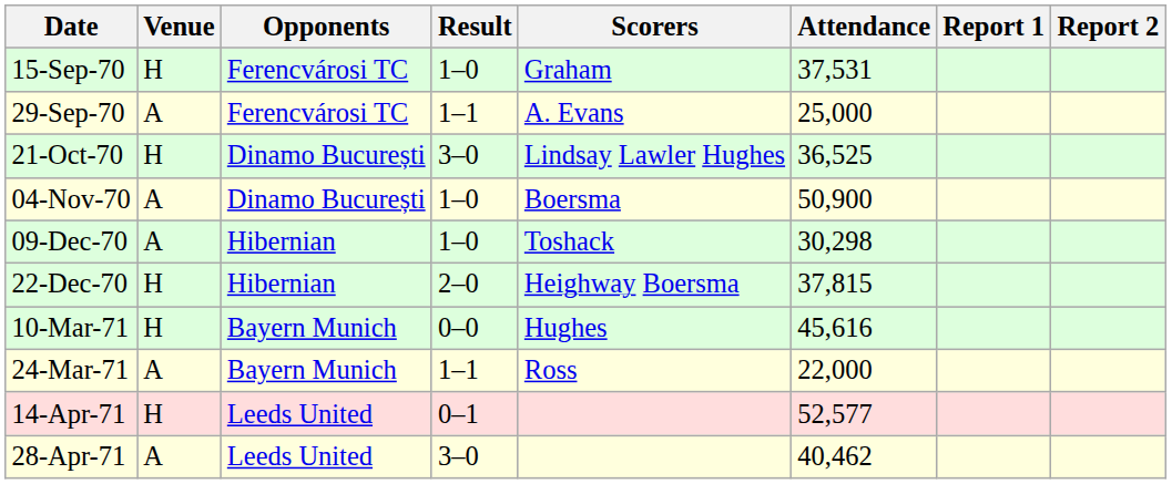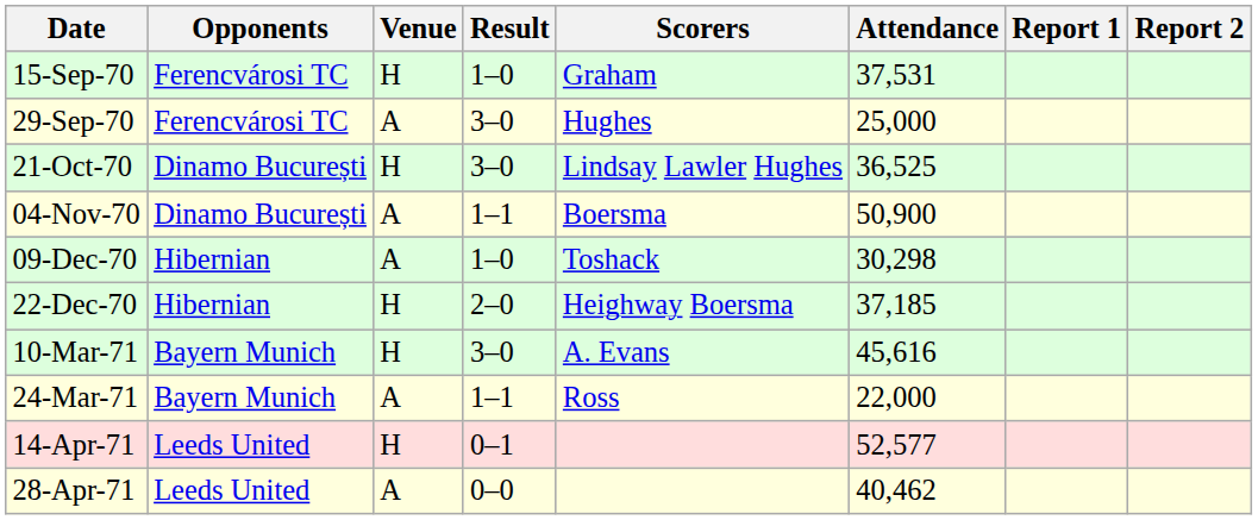 <table class=wikitable>
 <tr>
 <th>Date</th>
+<th>Opponents</th>
 <th>Venue</th>
-<th>Opponents</th>
 <th>Result</th>
 <th>Scorers</th>
 <th>Attendance</th>
 <th>Report 1</th>
 <th>Report 2</th>
 </tr>
 <tr bgcolor="#ddffdd">
 <td>15-Sep-70</td>
+<td><a href='#'>Ferencvárosi TC</a></td>
 <td>H</td>
-<td><a href='#'>Ferencvárosi TC</a></td>
 <td>1–0</td>
 <td><a href='#'>Graham</a> </td>
 <td>37,531</td>
 <td></td>
 <td></td>
 </tr>
 <tr bgcolor="#ffffdd">
 <td>29-Sep-70</td>
+<td><a href='#'>Ferencvárosi TC</a></td>
 <td>A</td>
-<td><a href='#'>Ferencvárosi TC</a></td>
-<td>1–1</td>
-<td><a href='#'>A. Evans</a> </td>
+<td>3–0</td>
+<td><a href='#'>Hughes</a> </td>
 <td>25,000</td>
 <td></td>
 <td></td>
 </tr>
 <tr bgcolor="#ddffdd">
 <td>21-Oct-70</td>
+<td><a href='#'>Dinamo București</a></td>
 <td>H</td>
-<td><a href='#'>Dinamo București</a></td>
 <td>3–0</td>
 <td><a href='#'>Lindsay</a>  <a href='#'>Lawler</a>  <a href='#'>Hughes</a> </td>
 <td>36,525</td>
 <td></td>
 <td></td>
 </tr>
 <tr bgcolor="#ffffdd">
 <td>04-Nov-70</td>
+<td><a href='#'>Dinamo București</a></td>
 <td>A</td>
-<td><a href='#'>Dinamo București</a></td>
-<td>1–0</td>
+<td>1–1</td>
 <td><a href='#'>Boersma</a> </td>
 <td>50,900</td>
 <td></td>
 <td></td>
 </tr>
 <tr bgcolor="#ddffdd">
 <td>09-Dec-70</td>
+<td><a href='#'>Hibernian</a></td>
 <td>A</td>
-<td><a href='#'>Hibernian</a></td>
 <td>1–0</td>
 <td><a href='#'>Toshack</a> </td>
 <td>30,298</td>
 <td></td>
 <td></td>
 </tr>
 <tr bgcolor="#ddffdd">
 <td>22-Dec-70</td>
+<td><a href='#'>Hibernian</a></td>
 <td>H</td>
-<td><a href='#'>Hibernian</a></td>
 <td>2–0</td>
 <td><a href='#'>Heighway</a>  <a href='#'>Boersma</a> </td>
-<td>37,815</td>
+<td>37,185</td>
 <td></td>
 <td></td>
 </tr>
 <tr bgcolor="#ddffdd">
 <td>10-Mar-71</td>
+<td><a href='#'>Bayern Munich</a></td>
 <td>H</td>
-<td><a href='#'>Bayern Munich</a></td>
-<td>0–0</td>
-<td><a href='#'>Hughes</a> </td>
+<td>3–0</td>
+<td><a href='#'>A. Evans</a> </td>
 <td>45,616</td>
 <td></td>
 <td></td>
 </tr>
 <tr bgcolor="#ffffdd">
 <td>24-Mar-71</td>
+<td><a href='#'>Bayern Munich</a></td>
 <td>A</td>
-<td><a href='#'>Bayern Munich</a></td>
 <td>1–1</td>
 <td><a href='#'>Ross</a> </td>
 <td>22,000</td>
 <td></td>
 <td></td>
 </tr>
 <tr bgcolor="#ffdddd">
 <td>14-Apr-71</td>
+<td><a href='#'>Leeds United</a></td>
 <td>H</td>
-<td><a href='#'>Leeds United</a></td>
 <td>0–1</td>
 <td></td>
 <td>52,577</td>
 <td></td>
 <td></td>
 </tr>
 <tr bgcolor="#ffffdd">
 <td>28-Apr-71</td>
+<td><a href='#'>Leeds United</a></td>
 <td>A</td>
-<td><a href='#'>Leeds United</a></td>
-<td>3–0</td>
+<td>0–0</td>
 <td></td>
 <td>40,462</td>
 <td></td>
 <td></td>
 </tr>
 </table>
